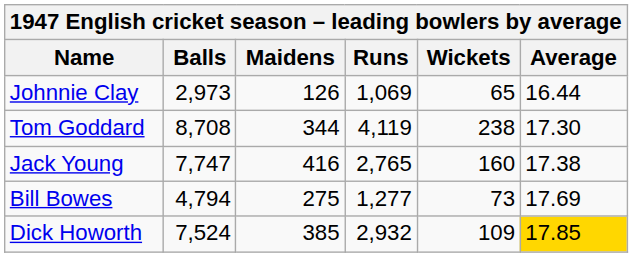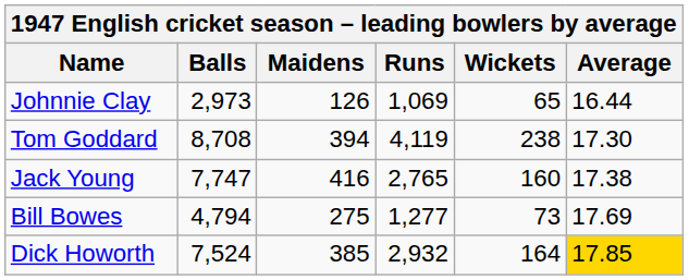 <table class="wikitable">
 <tr>
 <th bgcolor="#efefef" colspan="7">1947 English cricket season – leading bowlers by average</th>
 </tr>
 <tr bgcolor="#efefef">
 <th>Name</th>
 <th>Balls</th>
 <th>Maidens</th>
 <th>Runs</th>
 <th>Wickets</th>
 <th>Average</th>
 </tr>
 <tr>
 <td><a href='#'>Johnnie Clay</a></td>
 <td align="right">2,973</td>
 <td align="right">126</td>
 <td align="right">1,069</td>
 <td align="right">65</td>
 <td>16.44</td>
 </tr>
 <tr>
 <td><a href='#'>Tom Goddard</a></td>
 <td align="right">8,708</td>
-<td align="right">344</td>
+<td align="right">394</td>
 <td align="right">4,119</td>
 <td align="right">238</td>
 <td>17.30</td>
 </tr>
 <tr>
 <td><a href='#'>Jack Young</a></td>
 <td align="right">7,747</td>
 <td align="right">416</td>
 <td align="right">2,765</td>
 <td align="right">160</td>
 <td>17.38</td>
 </tr>
 <tr>
 <td><a href='#'>Bill Bowes</a></td>
 <td align="right">4,794</td>
 <td align="right">275</td>
 <td align="right">1,277</td>
 <td align="right">73</td>
 <td>17.69</td>
 </tr>
 <tr>
 <td><a href='#'>Dick Howorth</a></td>
 <td align="right">7,524</td>
 <td align="right">385</td>
 <td align="right">2,932</td>
-<td align="right">109</td>
+<td align="right">164</td>
 <td style="background: gold;">17.85</td>
 </tr>
 </table>
